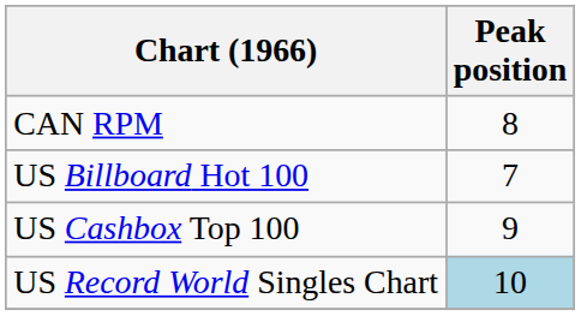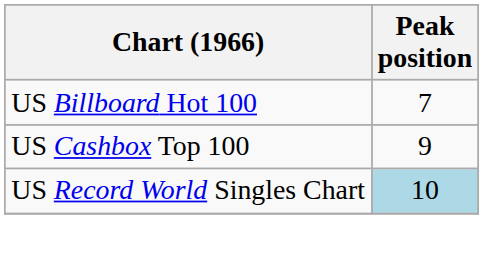 <table class="wikitable plainrowheaders" style="text-align:center">
 <tr>
 <th>Chart (1966)</th>
 <th>Peak<br>position</th>
-</tr>
-<tr>
-<td align="left">CAN <a href='#'>RPM</a></td>
-<td align="center">8</td>
 </tr>
 <tr>
 <td align="left">US <a href='#'><em>Billboard</em> Hot 100</a></td>
 <td align="center">7</td>
 </tr>
 <tr>
 <td align="left">US <a href='#'><em>Cashbox</em></a> Top 100</td>
 <td align="center">9</td>
 </tr>
 <tr>
 <td>US <em><a href='#'>Record World</a></em> Singles Chart</td>
 <td align="center" style="background: lightblue;">10</td>
 </tr>
 <tr>
 </tr>
 </table>
